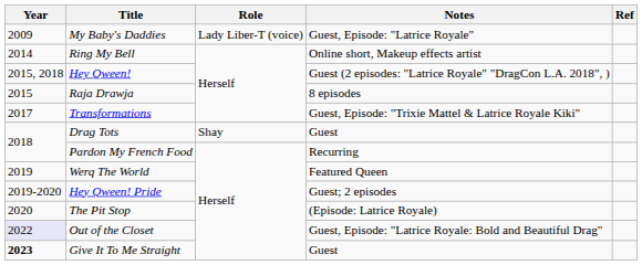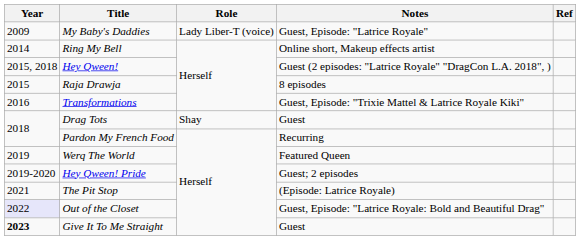 <table class="wikitable plainrowheaders" style="text-align:left;">
 <tr>
 <th>Year</th>
 <th>Title</th>
 <th>Role</th>
 <th>Notes</th>
 <th>Ref</th>
 </tr>
 <tr>
 <td>2009</td>
 <td><em>My Baby's Daddies</em></td>
 <td>Lady Liber-T (voice)</td>
 <td>Guest, Episode: "Latrice Royale"</td>
 <td></td>
 </tr>
 <tr>
 <td>2014</td>
 <td><em>Ring My Bell</em></td>
 <td rowspan="4">Herself</td>
 <td>Online short, Makeup effects artist</td>
 <td style="text-align: center;"></td>
 </tr>
 <tr>
 <td>2015, 2018</td>
 <td><em><a href='#'>Hey Qween!</a></em></td>
 <td>Guest (2 episodes: "Latrice Royale" "DragCon L.A. 2018", )</td>
 <td></td>
 </tr>
 <tr>
 <td>2015</td>
 <td><em>Raja Drawja</em></td>
 <td>8 episodes</td>
 <td style="text-align: center;"></td>
 </tr>
 <tr>
-<td>2017</td>
+<td>2016</td>
 <td><em><a href='#'>Transformations</a></em></td>
 <td>Guest, Episode: "Trixie Mattel & Latrice Royale Kiki"</td>
 <td style="text-align: center;"></td>
 </tr>
 <tr>
 <td rowspan="2">2018</td>
 <td><em>Drag Tots</em></td>
 <td>Shay</td>
 <td>Guest</td>
 <td style="text-align: center;"></td>
 </tr>
 <tr>
 <td><em>Pardon My French Food</em></td>
 <td rowspan="6">Herself</td>
 <td>Recurring</td>
 <td style="text-align: center;"></td>
 </tr>
 <tr>
 <td>2019</td>
 <td><em>Werq The World</em></td>
 <td>Featured Queen</td>
 <td style="text-align: center;"></td>
 </tr>
 <tr>
 <td>2019-2020</td>
 <td><em><a href='#'>Hey Qween! Pride</a></em></td>
 <td>Guest; 2 episodes</td>
 <td></td>
 </tr>
 <tr>
-<td>2020</td>
+<td>2021</td>
 <td><em>The Pit Stop</em></td>
 <td>(Episode: Latrice Royale)</td>
 <td style="text-align: center;"></td>
 </tr>
 <tr>
 <td style="background: lavender;">2022</td>
 <td><em>Out of the Closet</em></td>
 <td>Guest, Episode: "Latrice Royale: Bold and Beautiful Drag"</td>
 <td style="text-align: center;"></td>
 </tr>
 <tr>
 <td><strong>2023</strong></td>
 <td><em>Give It To Me Straight</em></td>
 <td>Guest</td>
 <td style="text-align: center;"></td>
 </tr>
 </table>
